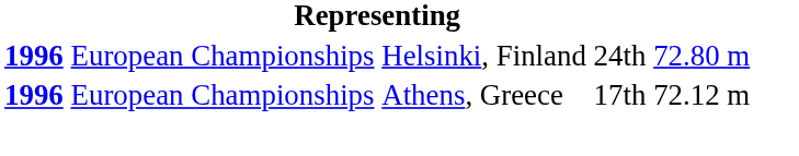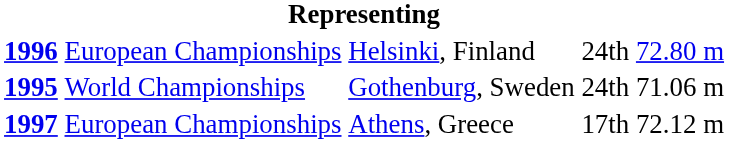 <table>
 <tr>
 <th colspan="5">Representing </th>
 </tr>
 <tr>
 <td><strong><a href='#'>1996</a></strong></td>
 <td><a href='#'>European Championships</a></td>
 <td><a href='#'>Helsinki</a>, Finland</td>
 <td>24th</td>
 <td><a href='#'>72.80 m</a></td>
 </tr>
 <tr>
-<td><strong><a href='#'>1996</a></strong></td>
+<td><strong><a href='#'>1995</a></strong></td>
+<td><a href='#'>World Championships</a></td>
+<td><a href='#'>Gothenburg</a>, Sweden</td>
+<td>24th</td>
+<td>71.06 m</td>
+</tr>
+<tr>
+<td><strong><a href='#'>1997</a></strong></td>
 <td><a href='#'>European Championships</a></td>
 <td><a href='#'>Athens</a>, Greece</td>
 <td>17th</td>
 <td>72.12 m</td>
 </tr>
 </table>
